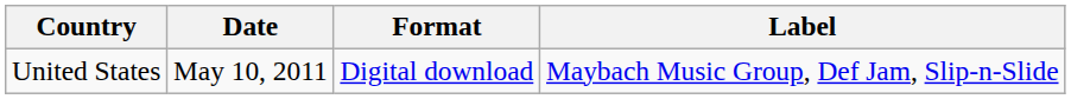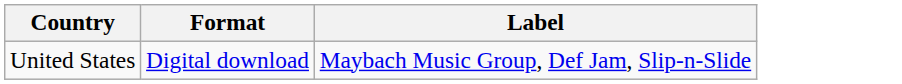 <table class="wikitable">
 <tr>
 <th>Country</th>
-<th>Date</th>
 <th>Format</th>
 <th>Label</th>
 </tr>
 <tr>
 <td>United States</td>
-<td>May 10, 2011</td>
 <td><a href='#'>Digital download</a></td>
 <td><a href='#'>Maybach Music Group</a>, <a href='#'>Def Jam</a>, <a href='#'>Slip-n-Slide</a></td>
 </tr>
 </table>
